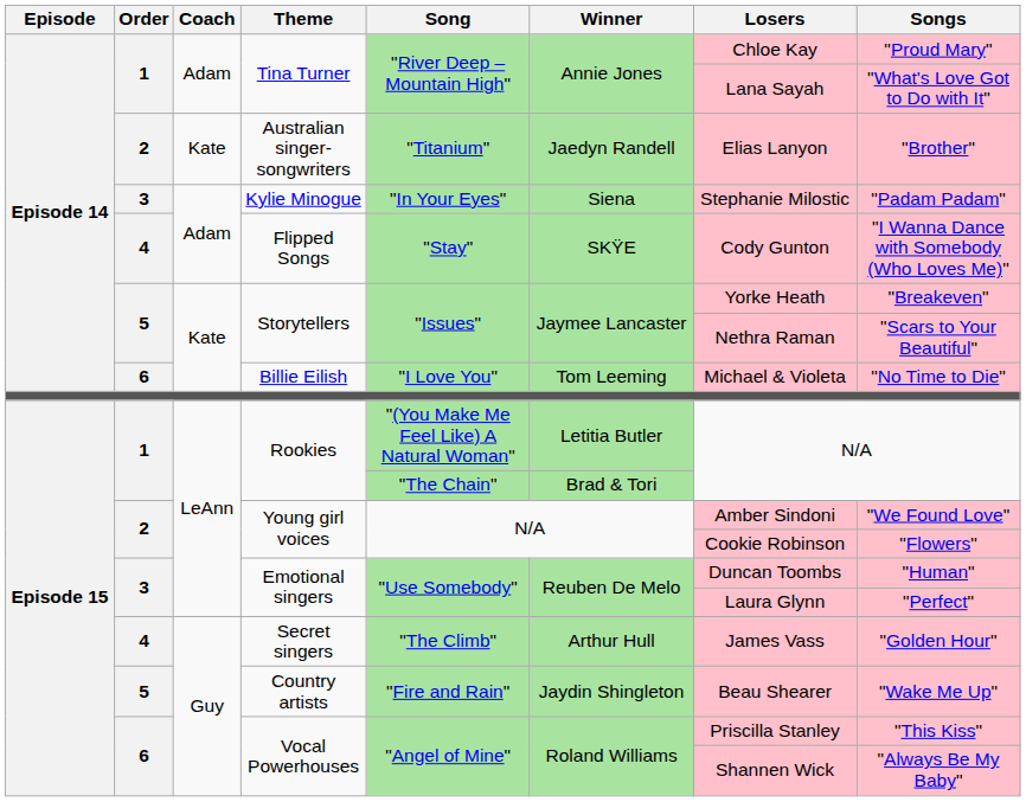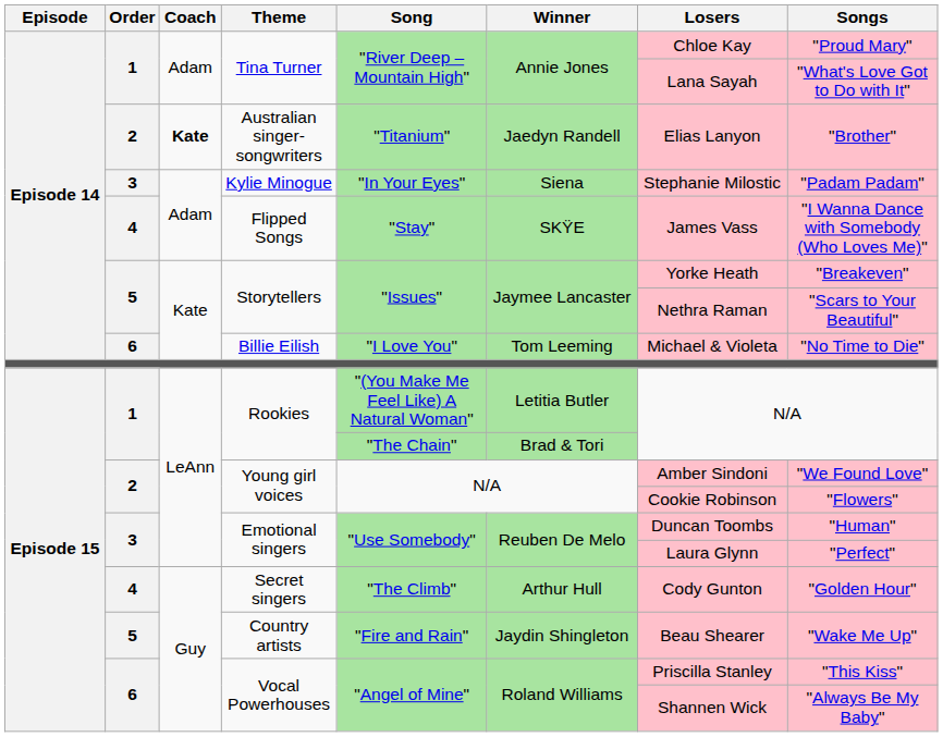 <table class="wikitable" style="text-align: center; width: 100%">
 <tr>
 <th style="width:10%">Episode</th>
 <th style="width:01%">Order</th>
 <th style="width:03%">Coach</th>
 <th style="width:08%">Theme</th>
 <th style="width:15%">Song</th>
 <th style="width:15%">Winner</th>
 <th style="width:15%">Losers</th>
 <th style="width:15%">Songs</th>
 </tr>
 <tr>
 <th scope="row" rowspan="8">Episode 14<br></th>
 <th rowspan="2">1</th>
 <td rowspan="2">Adam</td>
 <td rowspan="2"><a href='#'>Tina Turner</a></td>
 <td rowspan="2" bgcolor="#A8E4A0">"<a href='#'>River Deep – Mountain High</a>"</td>
 <td rowspan="2"  bgcolor="#A8E4A0">Annie Jones</td>
 <td bgcolor="pink">Chloe Kay</td>
 <td bgcolor="pink">"<a href='#'>Proud Mary</a>"</td>
 </tr>
 <tr>
 <td bgcolor="pink">Lana Sayah</td>
 <td bgcolor="pink">"<a href='#'>What's Love Got to Do with It</a>"</td>
 </tr>
 <tr>
 <th>2</th>
-<td>Kate</td>
+<td><strong>Kate</strong></td>
 <td>Australian singer-songwriters</td>
 <td bgcolor="#A8E4A0">"<a href='#'>Titanium</a>"</td>
 <td bgcolor="#A8E4A0">Jaedyn Randell</td>
 <td bgcolor="pink">Elias Lanyon</td>
 <td bgcolor="pink">"<a href='#'>Brother</a>"</td>
 </tr>
 <tr>
 <th rowspan="1">3</th>
 <td rowspan="2">Adam</td>
 <td rowspan="1"><a href='#'>Kylie Minogue</a></td>
 <td rowspan="1" bgcolor="#A8E4A0">"<a href='#'>In Your Eyes</a>"</td>
 <td rowspan="1"  bgcolor="#A8E4A0">Siena</td>
 <td bgcolor="pink">Stephanie Milostic</td>
 <td bgcolor="pink">"<a href='#'>Padam Padam</a>"</td>
 </tr>
 <tr>
 <th rowspan="1">4</th>
 <td rowspan="1">Flipped Songs</td>
 <td rowspan="1" bgcolor="#A8E4A0">"<a href='#'>Stay</a>"</td>
 <td bgcolor="#A8E4A0">SKŸE</td>
-<td bgcolor="pink">Cody Gunton</td>
+<td bgcolor="pink">James Vass</td>
 <td bgcolor="pink">"<a href='#'>I Wanna Dance with Somebody (Who Loves Me)</a>"</td>
 </tr>
 <tr>
 <th rowspan="2">5</th>
 <td rowspan="3">Kate</td>
 <td rowspan="2">Storytellers</td>
 <td rowspan="2" bgcolor="#A8E4A0">"<a href='#'>Issues</a>"</td>
 <td rowspan="2"  bgcolor="#A8E4A0">Jaymee Lancaster</td>
 <td bgcolor="pink">Yorke Heath</td>
 <td bgcolor="pink">"<a href='#'>Breakeven</a>"</td>
 </tr>
 <tr>
 <td bgcolor="pink">Nethra Raman</td>
 <td bgcolor="pink">"<a href='#'>Scars to Your Beautiful</a>"</td>
 </tr>
 <tr>
 <th rowspan="1">6</th>
 <td rowspan="1"><a href='#'>Billie Eilish</a></td>
 <td rowspan="1" bgcolor="#A8E4A0">"<a href='#'>I Love You</a>"</td>
 <td rowspan="1"  bgcolor="#A8E4A0">Tom Leeming</td>
 <td bgcolor="pink">Michael & Violeta</td>
 <td bgcolor="pink">"<a href='#'>No Time to Die</a>"</td>
 </tr>
 <tr>
 <th colspan="10" style="background:#555;"></th>
 </tr>
 <tr>
 <th rowspan="21" scope="row">Episode 15<br></th>
 <th rowspan="2">1</th>
 <td rowspan="6">LeAnn</td>
 <td rowspan="2">Rookies</td>
 <td rowspan="1" bgcolor="#A8E4A0">"<a href='#'>(You Make Me Feel Like) A Natural Woman</a>"</td>
 <td rowspan="1"  bgcolor="#A8E4A0">Letitia Butler</td>
 <td colspan="2" rowspan="2">N/A</td>
 </tr>
 <tr>
 <td rowspan="1"  bgcolor="#A8E4A0">"<a href='#'>The Chain</a>"</td>
 <td rowspan="1"  bgcolor="#A8E4A0">Brad & Tori</td>
 </tr>
 <tr>
 <th rowspan="2">2</th>
 <td rowspan="2">Young girl voices</td>
 <td colspan="2" rowspan="2">N/A</td>
 <td bgcolor="pink">Amber Sindoni</td>
 <td bgcolor="pink">"<a href='#'>We Found Love</a>"</td>
 </tr>
 <tr>
 <td bgcolor="pink">Cookie Robinson</td>
 <td bgcolor="pink">"<a href='#'>Flowers</a>"</td>
 </tr>
 <tr>
 <th rowspan="2">3</th>
 <td rowspan="2">Emotional singers</td>
 <td rowspan="2" bgcolor="#A8E4A0">"<a href='#'>Use Somebody</a>"</td>
 <td rowspan="2" bgcolor="#A8E4A0">Reuben De Melo</td>
 <td bgcolor="pink">Duncan Toombs</td>
 <td bgcolor="pink">"<a href='#'>Human</a>"</td>
 </tr>
 <tr>
 <td bgcolor="pink">Laura Glynn</td>
 <td bgcolor="pink">"<a href='#'>Perfect</a>"</td>
 </tr>
 <tr>
 <th>4</th>
 <td rowspan="4">Guy</td>
 <td>Secret singers</td>
 <td bgcolor="#A8E4A0">"<a href='#'>The Climb</a>"</td>
 <td rowspan="1"  bgcolor="#A8E4A0">Arthur Hull</td>
-<td bgcolor="pink">James Vass</td>
+<td bgcolor="pink">Cody Gunton</td>
 <td bgcolor="pink">"<a href='#'>Golden Hour</a>"</td>
 </tr>
 <tr>
 <th>5</th>
 <td>Country artists</td>
 <td bgcolor="#A8E4A0">"<a href='#'>Fire and Rain</a>"</td>
 <td bgcolor="#A8E4A0">Jaydin Shingleton</td>
 <td bgcolor="pink">Beau Shearer</td>
 <td bgcolor="pink">"<a href='#'>Wake Me Up</a>"</td>
 </tr>
 <tr>
 <th rowspan="2">6</th>
 <td rowspan="2">Vocal Powerhouses</td>
 <td rowspan="2" bgcolor="#A8E4A0">"<a href='#'>Angel of Mine</a>"</td>
 <td rowspan="2" bgcolor="#A8E4A0">Roland Williams</td>
 <td bgcolor="pink">Priscilla Stanley</td>
 <td bgcolor="pink">"<a href='#'>This Kiss</a>"</td>
 </tr>
 <tr>
 <td bgcolor="pink">Shannen Wick</td>
 <td bgcolor="pink">"<a href='#'>Always Be My Baby</a>"</td>
 </tr>
 </table>
